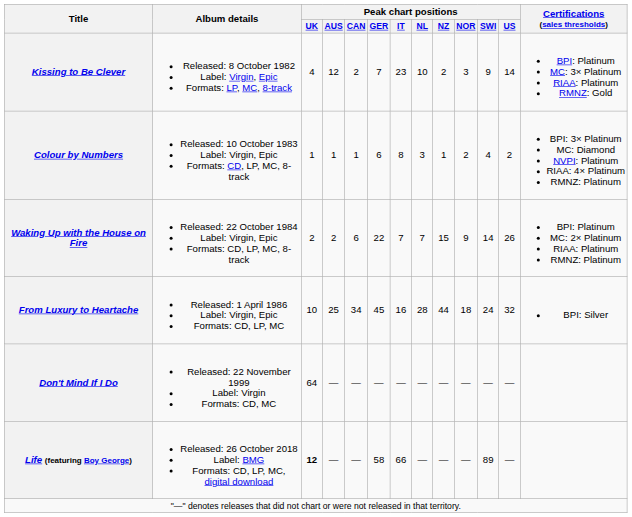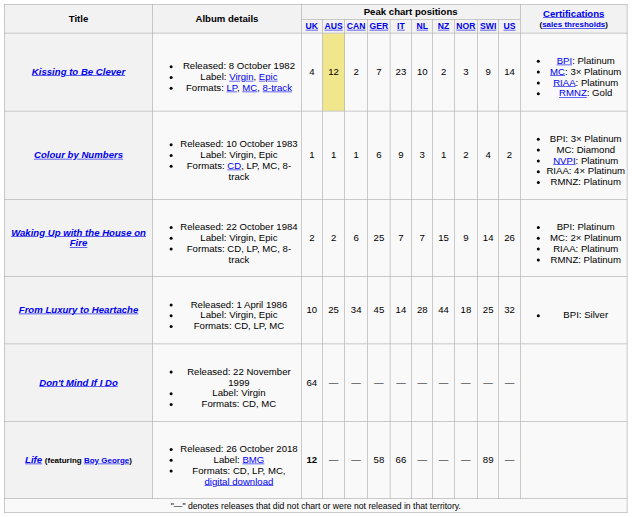 <table class="wikitable plainrowheaders" style="text-align:center;">
 <tr>
 <th rowspan="2" scope="col" style="width:15em;">Title</th>
 <th rowspan="2" scope="col" style="width:15em;">Album details</th>
 <th colspan="10">Peak chart positions</th>
 <th rowspan="2"><a href='#'>Certifications</a><br><small>(<a href='#'>sales thresholds</a>)</small></th>
 </tr>
 <tr>
 <th scope="col" style="width:2em;font-size:90%;"><a href='#'>UK</a><br></th>
 <th scope="col" style="width:2em;font-size:90%;"><a href='#'>AUS</a><br></th>
 <th scope="col" style="width:2em;font-size:90%;"><a href='#'>CAN</a><br></th>
 <th scope="col" style="width:2em;font-size:90%;"><a href='#'>GER</a><br></th>
 <th scope="col" style="width:2em;font-size:90%;"><a href='#'>IT</a><br></th>
 <th scope="col" style="width:2em;font-size:90%;"><a href='#'>NL</a><br></th>
 <th scope="col" style="width:2em;font-size:90%;"><a href='#'>NZ</a><br></th>
 <th scope="col" style="width:2em;font-size:90%;"><a href='#'>NOR</a><br></th>
 <th scope="col" style="width:2em;font-size:90%;"><a href='#'>SWI</a><br></th>
 <th scope="col" style="width:2em;font-size:90%;"><a href='#'>US</a><br></th>
 </tr>
 <tr>
 <th scope="row"><em><a href='#'>Kissing to Be Clever</a></em></th>
 <td><br><ul><li>Released: 8 October 1982</li><li>Label: <a href='#'>Virgin</a>, <a href='#'>Epic</a></li><li>Formats: <a href='#'>LP</a>, <a href='#'>MC</a>, <a href='#'>8-track</a></li></ul></td>
 <td>4</td>
-<td>12</td>
+<td style="background: khaki;">12</td>
 <td>2</td>
 <td>7</td>
 <td>23</td>
 <td>10</td>
 <td>2</td>
 <td>3</td>
 <td>9</td>
 <td>14</td>
 <td><br><ul><li><a href='#'>BPI</a>: Platinum</li><li><a href='#'>MC</a>: 3× Platinum</li><li><a href='#'>RIAA</a>: Platinum</li><li><a href='#'>RMNZ</a>: Gold</li></ul></td>
 </tr>
 <tr>
 <th scope="row"><em><a href='#'>Colour by Numbers</a></em></th>
 <td><br><ul><li>Released: 10 October 1983</li><li>Label: Virgin, Epic</li><li>Formats: <a href='#'>CD</a>, LP, MC, 8-track</li></ul></td>
 <td>1</td>
 <td>1</td>
 <td>1</td>
 <td>6</td>
-<td>8</td>
+<td>9</td>
 <td>3</td>
 <td>1</td>
 <td>2</td>
 <td>4</td>
 <td>2</td>
 <td><br><ul><li>BPI: 3× Platinum</li><li>MC: Diamond</li><li><a href='#'>NVPI</a>: Platinum</li><li>RIAA: 4× Platinum</li><li>RMNZ: Platinum</li></ul></td>
 </tr>
 <tr>
 <th scope="row"><em><a href='#'>Waking Up with the House on Fire</a></em></th>
 <td><br><ul><li>Released: 22 October 1984</li><li>Label: Virgin, Epic</li><li>Formats: CD, LP, MC, 8-track</li></ul></td>
 <td>2</td>
 <td>2</td>
 <td>6</td>
-<td>22</td>
+<td>25</td>
 <td>7</td>
 <td>7</td>
 <td>15</td>
 <td>9</td>
 <td>14</td>
 <td>26</td>
 <td><br><ul><li>BPI: Platinum</li><li>MC: 2× Platinum</li><li>RIAA: Platinum</li><li>RMNZ: Platinum</li></ul></td>
 </tr>
 <tr>
 <th scope="row"><em><a href='#'>From Luxury to Heartache</a></em></th>
 <td><br><ul><li>Released: 1 April 1986</li><li>Label: Virgin, Epic</li><li>Formats: CD, LP, MC</li></ul></td>
 <td>10</td>
 <td>25</td>
 <td>34</td>
 <td>45</td>
-<td>16</td>
+<td>14</td>
 <td>28</td>
 <td>44</td>
 <td>18</td>
-<td>24</td>
+<td>25</td>
 <td>32</td>
 <td><br><ul><li>BPI: Silver</li></ul></td>
 </tr>
 <tr>
 <th scope="row"><em><a href='#'>Don't Mind If I Do</a></em></th>
 <td><br><ul><li>Released: 22 November 1999</li><li>Label: Virgin</li><li>Formats: CD, MC</li></ul></td>
 <td>64</td>
 <td>—</td>
 <td>—</td>
 <td>—</td>
 <td>—</td>
 <td>—</td>
 <td>—</td>
 <td>—</td>
 <td>—</td>
 <td>—</td>
 <td></td>
 </tr>
 <tr>
 <th scope="row"><em><a href='#'>Life</a></em> <small>(featuring <a href='#'>Boy George</a>)</small></th>
 <td><br><ul><li>Released: 26 October 2018</li><li>Label: <a href='#'>BMG</a></li><li>Formats: CD, LP, MC, <a href='#'>digital download</a></li></ul></td>
 <td><strong>12</strong></td>
 <td>—</td>
 <td>—</td>
 <td>58</td>
 <td>66</td>
 <td>—</td>
 <td>—</td>
 <td>—</td>
 <td>89</td>
 <td>—</td>
 <td></td>
 </tr>
 <tr>
 <td colspan="14" style="font-size:90%">"—" denotes releases that did not chart or were not released in that territory.</td>
 </tr>
 </table>
